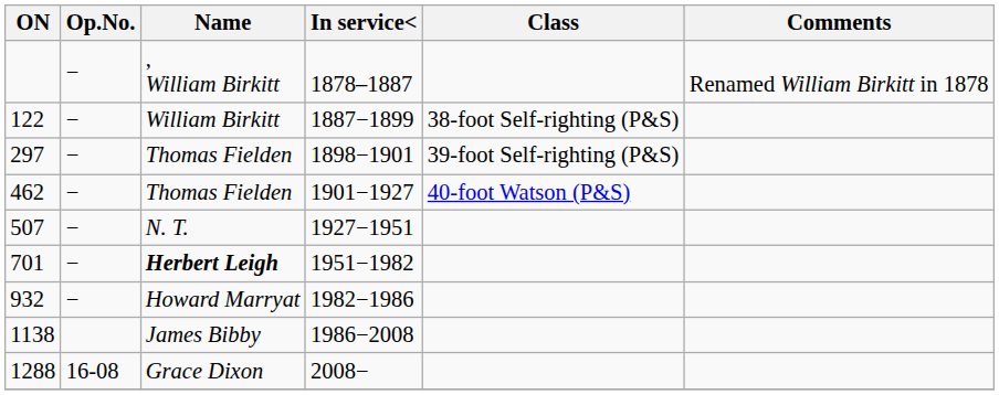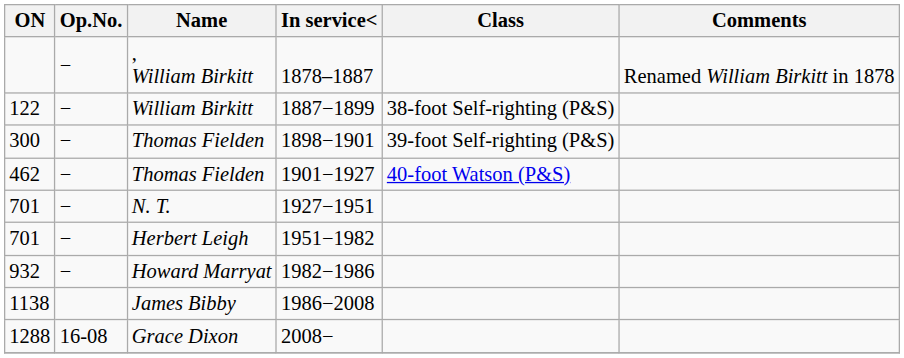 <table class="wikitable">
 <tr>
 <th>ON</th>
 <th>Op.No.</th>
 <th>Name</th>
 <th>In service<</th>
 <th>Class</th>
 <th>Comments</th>
 </tr>
 <tr>
 <td></td>
 <td>−</td>
 <td>,<br><em>William Birkitt</em></td>
 <td><br>1878–1887</td>
 <td></td>
 <td><br>Renamed <em>William Birkitt</em> in 1878</td>
 </tr>
 <tr>
 <td>122</td>
 <td>−</td>
 <td><em>William Birkitt</em></td>
 <td>1887−1899</td>
 <td>38-foot Self-righting (P&S)</td>
 <td></td>
 </tr>
 <tr>
-<td>297</td>
+<td>300</td>
 <td>−</td>
 <td><em>Thomas Fielden</em></td>
 <td>1898−1901</td>
 <td>39-foot Self-righting (P&S)</td>
 <td></td>
 </tr>
 <tr>
 <td>462</td>
 <td>−</td>
 <td><em>Thomas Fielden</em></td>
 <td>1901−1927</td>
 <td><a href='#'>40-foot Watson (P&S)</a></td>
 <td></td>
 </tr>
 <tr>
-<td>507</td>
+<td>701</td>
 <td>−</td>
 <td><em>N. T.</em></td>
 <td>1927−1951</td>
 <td></td>
 <td></td>
 </tr>
 <tr>
 <td>701</td>
 <td>−</td>
-<td><strong><em>Herbert Leigh</em></strong></td>
+<td><em>Herbert Leigh</em></td>
 <td>1951−1982</td>
 <td></td>
 <td></td>
 </tr>
 <tr>
 <td>932</td>
 <td>−</td>
 <td><em>Howard Marryat</em></td>
 <td>1982−1986</td>
 <td></td>
 <td></td>
 </tr>
 <tr>
 <td>1138</td>
 <td></td>
 <td><em>James Bibby</em></td>
 <td>1986−2008</td>
 <td></td>
 <td></td>
 </tr>
 <tr>
 <td>1288</td>
 <td>16-08</td>
 <td><em>Grace Dixon</em></td>
 <td>2008−</td>
 <td></td>
 <td></td>
 </tr>
 <tr>
 </tr>
 </table>
